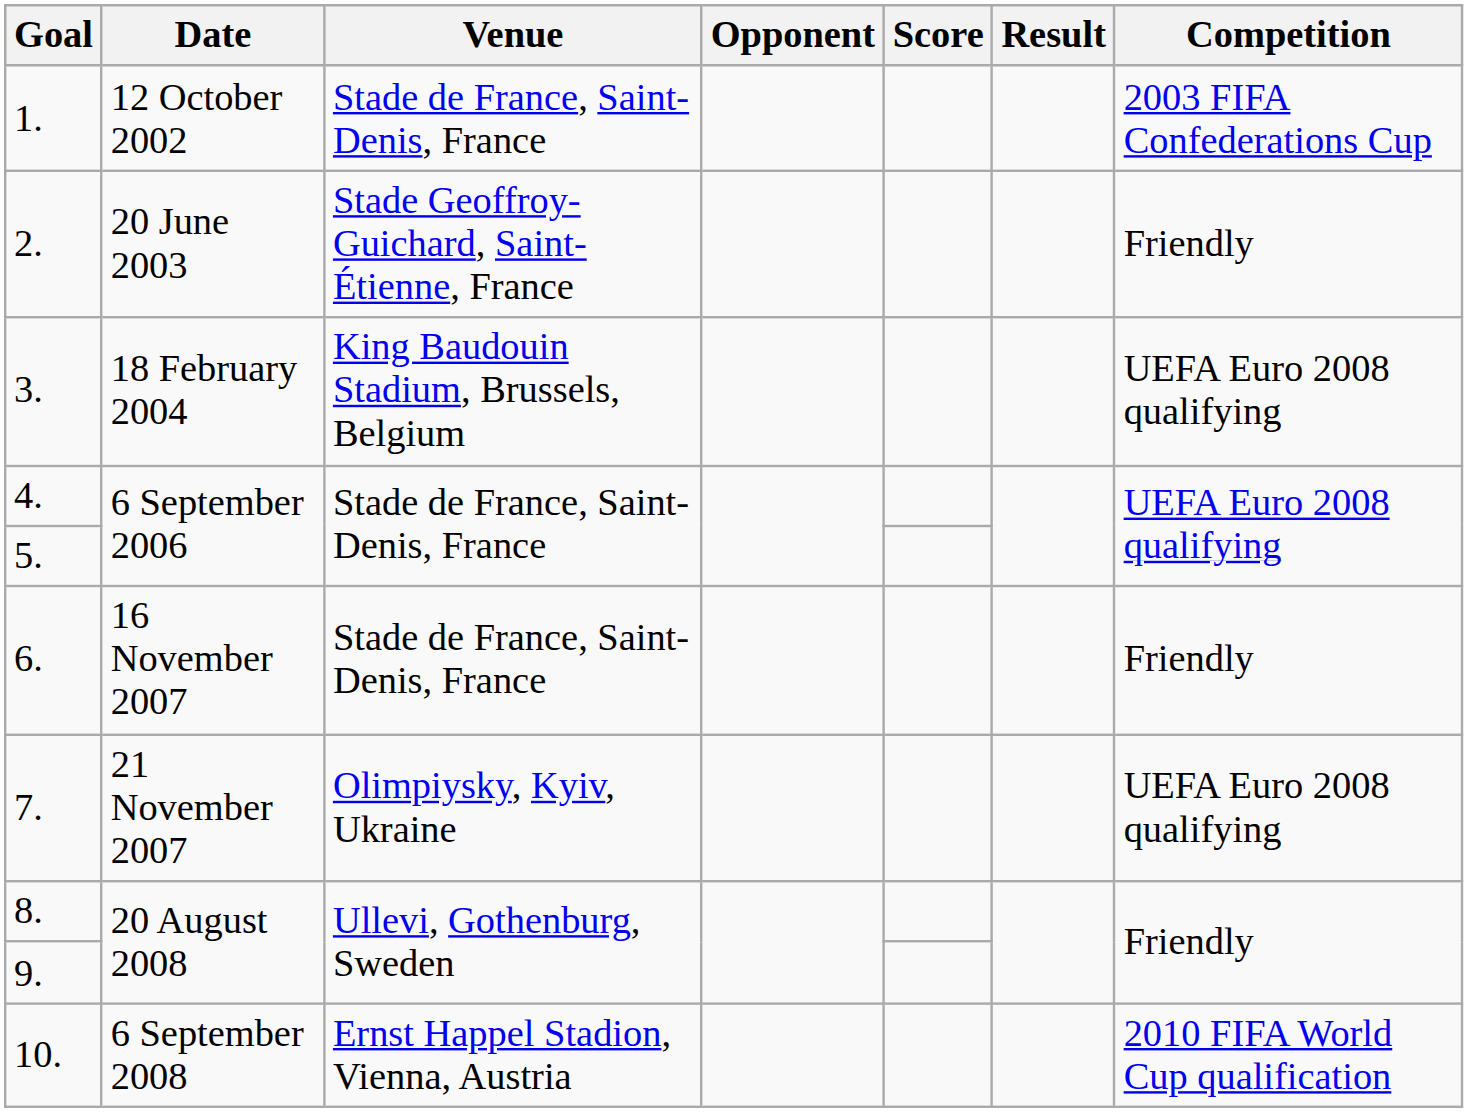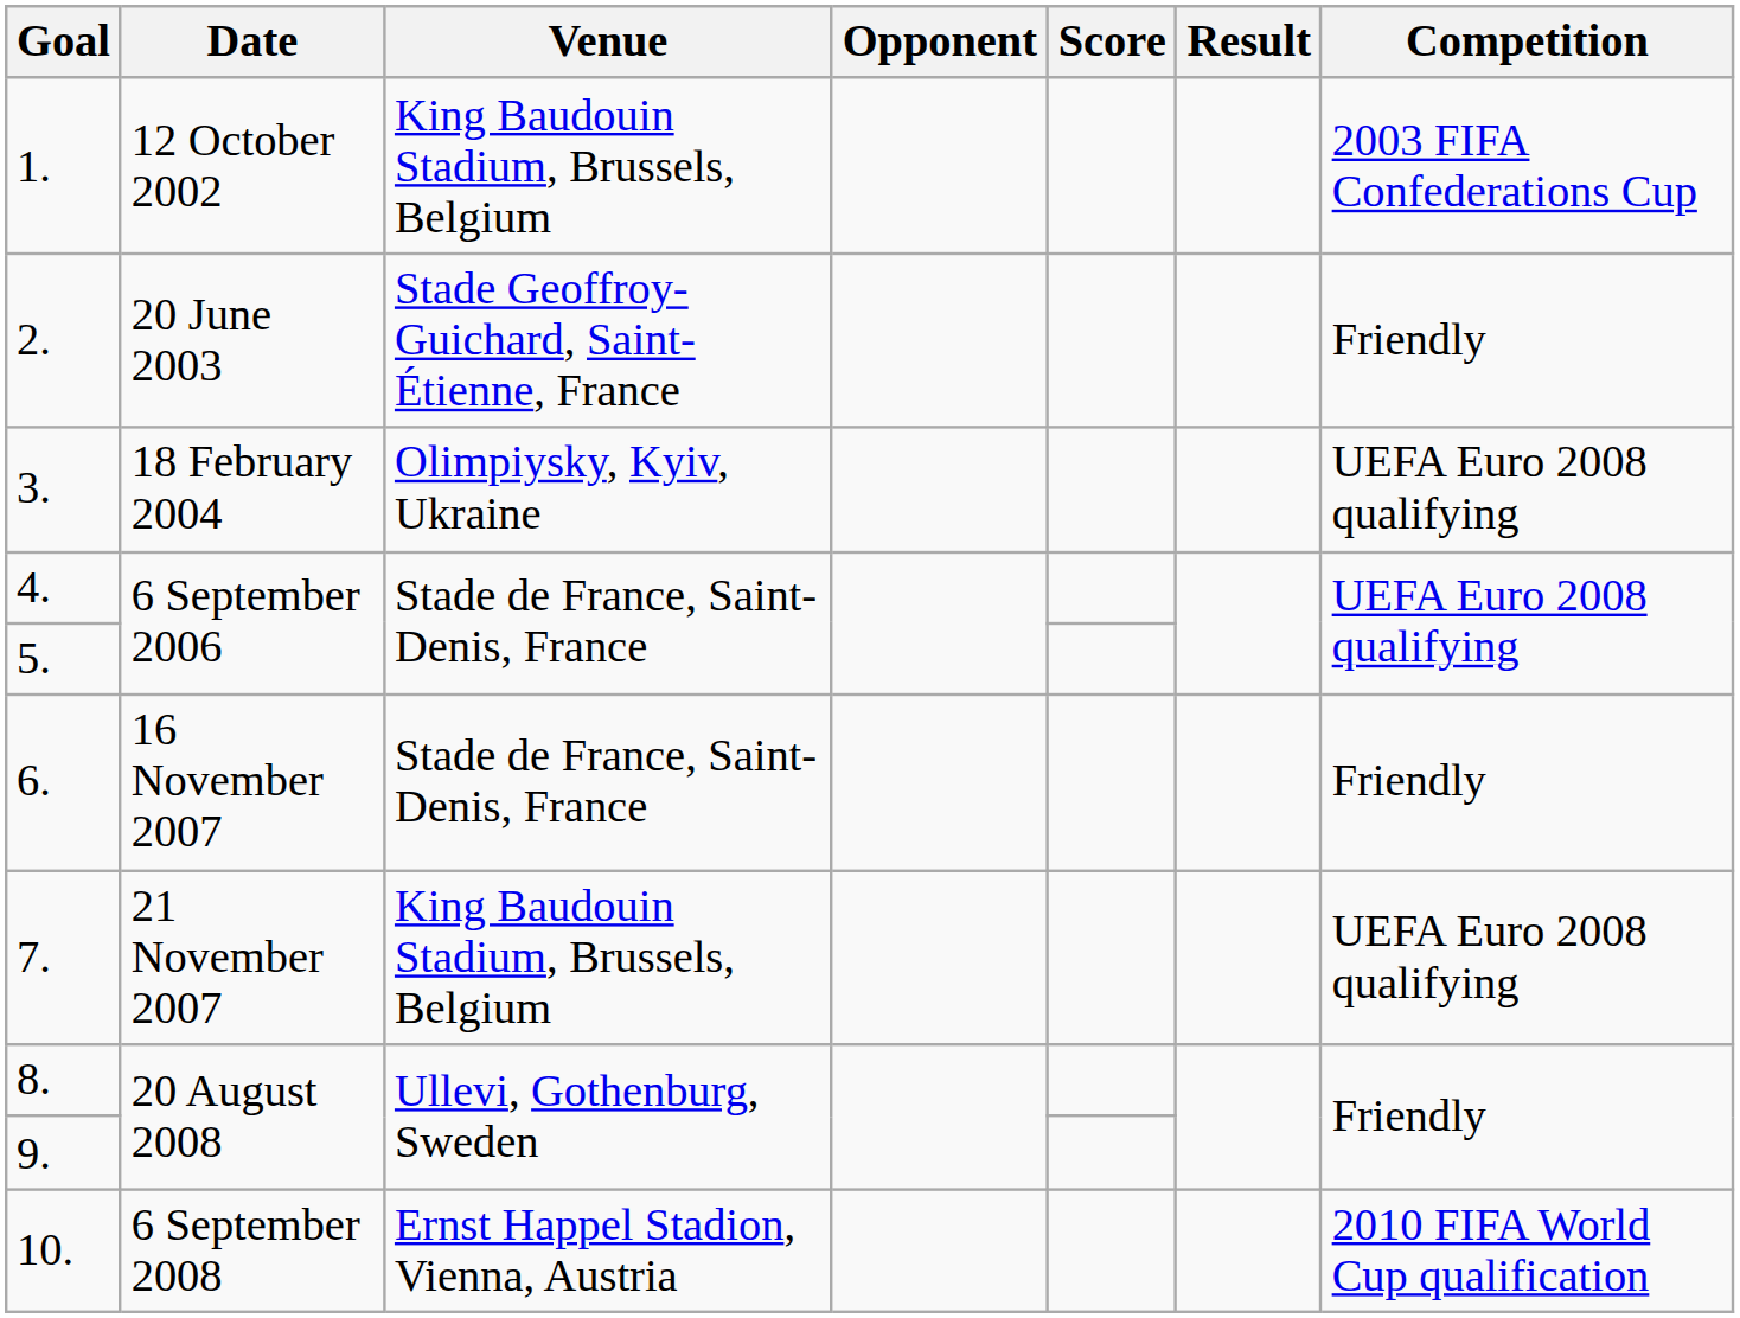 <table class="wikitable" style="text-align: left;">
 <tr style="background:#ccc; text-align:center;">
 <th>Goal</th>
 <th>Date</th>
 <th>Venue</th>
 <th>Opponent</th>
 <th>Score</th>
 <th>Result</th>
 <th>Competition</th>
 </tr>
 <tr>
 <td>1.</td>
 <td>12 October 2002</td>
-<td><a href='#'>Stade de France</a>, <a href='#'>Saint-Denis</a>, France</td>
+<td><a href='#'>King Baudouin Stadium</a>, Brussels, Belgium</td>
 <td></td>
 <td></td>
 <td></td>
 <td><a href='#'>2003 FIFA Confederations Cup</a></td>
 </tr>
 <tr>
 <td>2.</td>
 <td>20 June 2003</td>
 <td><a href='#'>Stade Geoffroy-Guichard</a>, <a href='#'>Saint-Étienne</a>, France</td>
 <td></td>
 <td></td>
 <td></td>
 <td>Friendly</td>
 </tr>
 <tr>
 <td>3.</td>
 <td>18 February 2004</td>
-<td><a href='#'>King Baudouin Stadium</a>, Brussels, Belgium</td>
+<td><a href='#'>Olimpiysky</a>, <a href='#'>Kyiv</a>, Ukraine</td>
 <td></td>
 <td></td>
 <td></td>
 <td>UEFA Euro 2008 qualifying</td>
 </tr>
 <tr>
 <td>4.</td>
 <td rowspan="2">6 September 2006</td>
 <td rowspan="2">Stade de France, Saint-Denis, France</td>
 <td rowspan="2"></td>
 <td></td>
 <td rowspan="2"></td>
 <td rowspan="2"><a href='#'>UEFA Euro 2008 qualifying</a></td>
 </tr>
 <tr>
 <td>5.</td>
 <td></td>
 </tr>
 <tr>
 <td>6.</td>
 <td>16 November 2007</td>
 <td>Stade de France, Saint-Denis, France</td>
 <td></td>
 <td></td>
 <td></td>
 <td>Friendly</td>
 </tr>
 <tr>
 <td>7.</td>
 <td>21 November 2007</td>
-<td><a href='#'>Olimpiysky</a>, <a href='#'>Kyiv</a>, Ukraine</td>
+<td><a href='#'>King Baudouin Stadium</a>, Brussels, Belgium</td>
 <td></td>
 <td></td>
 <td></td>
 <td>UEFA Euro 2008 qualifying</td>
 </tr>
 <tr>
 <td>8.</td>
 <td rowspan="2">20 August 2008</td>
 <td rowspan="2"><a href='#'>Ullevi</a>, <a href='#'>Gothenburg</a>, Sweden</td>
 <td rowspan="2"></td>
 <td></td>
 <td rowspan="2"></td>
 <td rowspan="2">Friendly</td>
 </tr>
 <tr>
 <td>9.</td>
 <td></td>
 </tr>
 <tr>
 <td>10.</td>
 <td>6 September 2008</td>
 <td><a href='#'>Ernst Happel Stadion</a>, Vienna, Austria</td>
 <td></td>
 <td></td>
 <td></td>
 <td><a href='#'>2010 FIFA World Cup qualification</a></td>
 </tr>
 </table>
